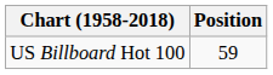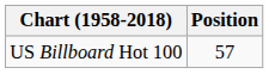 <table class="wikitable plainrowheaders">
 <tr>
 <th>Chart (1958-2018)</th>
 <th>Position</th>
 </tr>
 <tr>
 <td>US <em>Billboard</em> Hot 100</td>
-<td style="text-align:center;">59</td>
+<td style="text-align:center;">57</td>
 </tr>
 </table>
